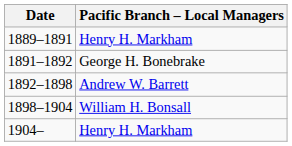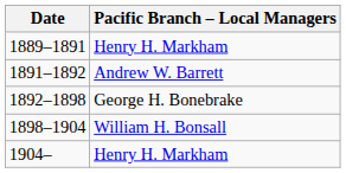 <table class="wikitable">
 <tr>
 <th>Date</th>
 <th>Pacific Branch – Local Managers</th>
 </tr>
 <tr>
 <td>1889–1891</td>
 <td><a href='#'>Henry H. Markham</a></td>
 </tr>
 <tr>
 <td>1891–1892</td>
-<td>George H. Bonebrake</td>
+<td><a href='#'>Andrew W. Barrett</a></td>
 </tr>
 <tr>
 <td>1892–1898</td>
-<td><a href='#'>Andrew W. Barrett</a></td>
+<td>George H. Bonebrake</td>
 </tr>
 <tr>
 <td>1898–1904</td>
 <td><a href='#'>William H. Bonsall</a></td>
 </tr>
 <tr>
 <td>1904–</td>
 <td><a href='#'>Henry H. Markham</a></td>
 </tr>
 </table>
